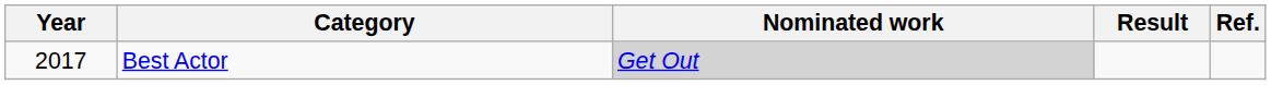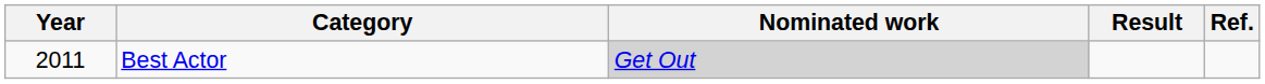 <table class=wikitable>
 <tr>
 <th scope="col" style="width:5em;">Year</th>
 <th scope="col" style="width:26em;">Category</th>
 <th scope="col" style="width:25em;">Nominated work</th>
 <th scope="col" style="width:5em;">Result</th>
 <th>Ref.</th>
 </tr>
 <tr>
-<td style="text-align:center;">2017</td>
+<td style="text-align:center;">2011</td>
 <td><a href='#'>Best Actor</a></td>
 <td style="background: lightgrey;"><em><a href='#'>Get Out</a></em></td>
 <td></td>
 <td></td>
 </tr>
 </table>
